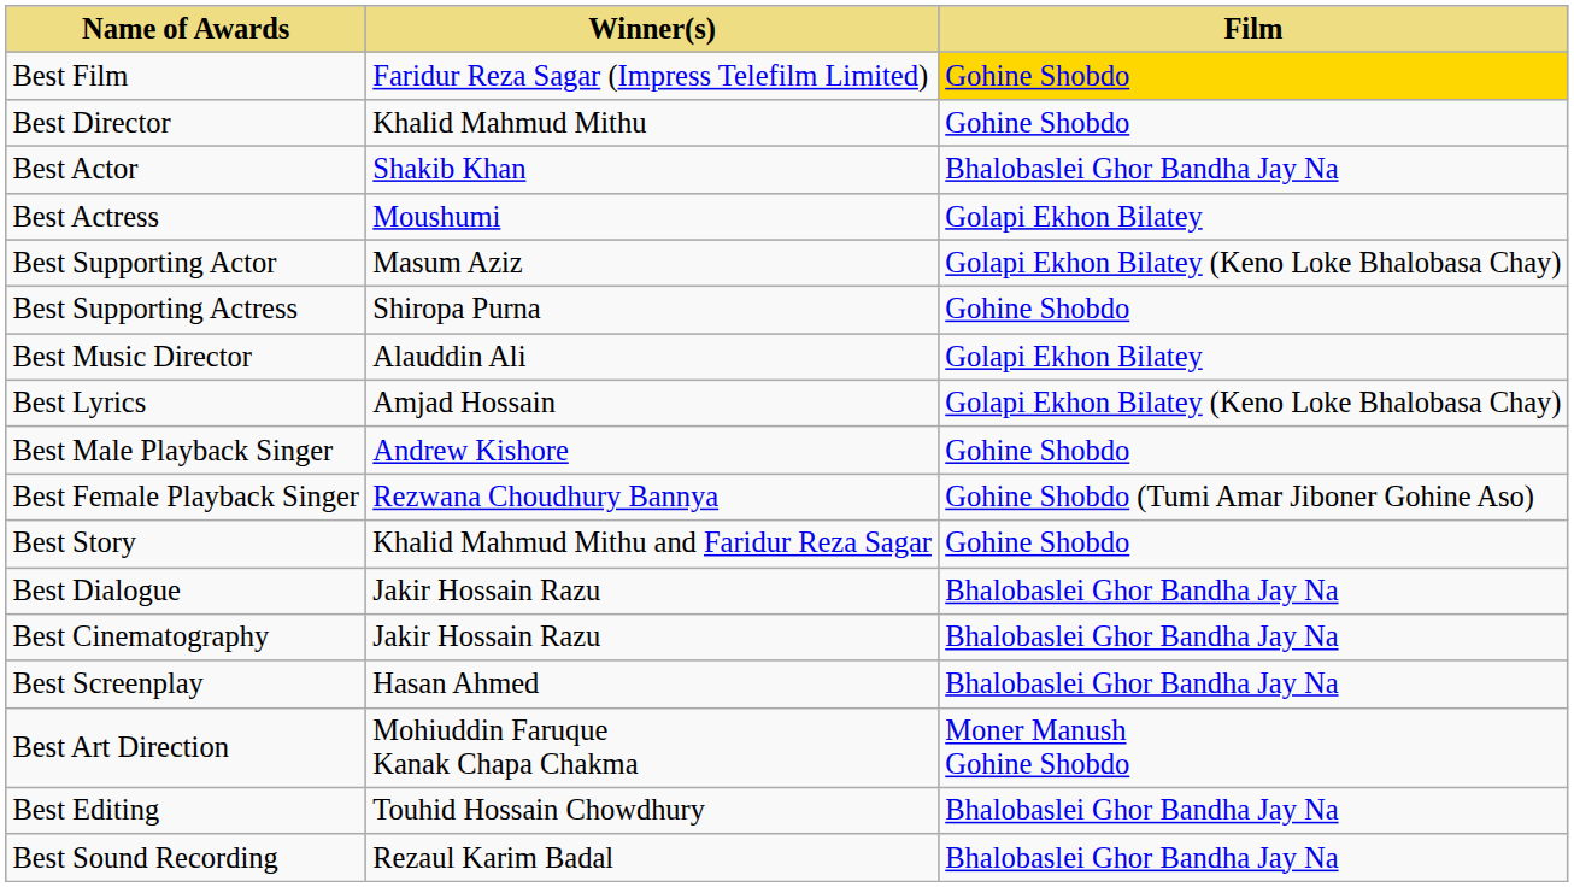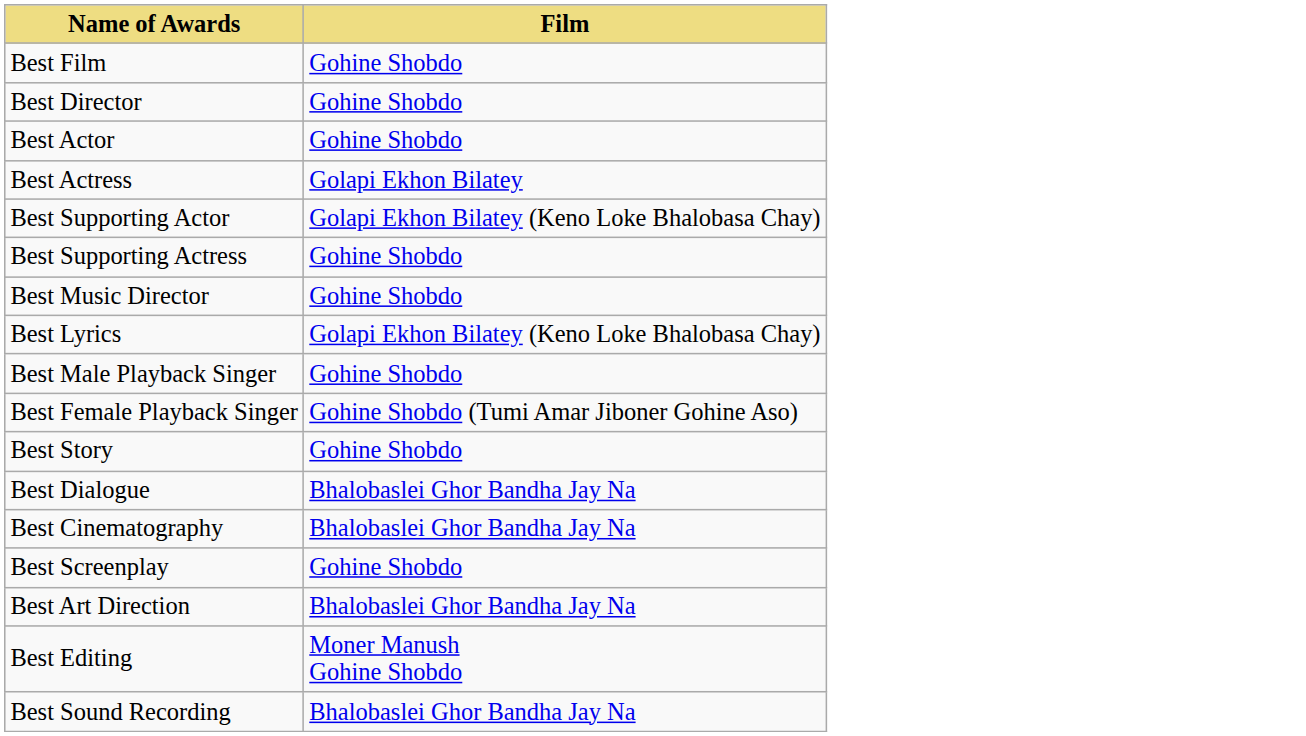 <table class="wikitable">
 <tr>
 <th style="background:#EEDD82;">Name of Awards</th>
-<th style="background:#EEDD82;">Winner(s)</th>
 <th style="background:#EEDD82;">Film</th>
 </tr>
 <tr>
 <td>Best Film</td>
-<td><a href='#'>Faridur Reza Sagar</a> (<a href='#'>Impress Telefilm Limited</a>)</td>
-<td style="background: gold;"><a href='#'>Gohine Shobdo</a></td>
+<td><a href='#'>Gohine Shobdo</a></td>
 </tr>
 <tr>
 <td>Best Director</td>
-<td>Khalid Mahmud Mithu</td>
 <td><a href='#'>Gohine Shobdo</a></td>
 </tr>
 <tr>
 <td>Best Actor</td>
-<td><a href='#'>Shakib Khan</a></td>
-<td><a href='#'>Bhalobaslei Ghor Bandha Jay Na</a></td>
+<td><a href='#'>Gohine Shobdo</a></td>
 </tr>
 <tr>
 <td>Best Actress</td>
-<td><a href='#'>Moushumi</a></td>
 <td><a href='#'>Golapi Ekhon Bilatey</a></td>
 </tr>
 <tr>
 <td>Best Supporting Actor</td>
-<td>Masum Aziz</td>
 <td><a href='#'>Golapi Ekhon Bilatey</a> (Keno Loke Bhalobasa Chay)</td>
 </tr>
 <tr>
 <td>Best Supporting Actress</td>
-<td>Shiropa Purna</td>
 <td><a href='#'>Gohine Shobdo</a></td>
 </tr>
 <tr>
 <td>Best Music Director</td>
-<td>Alauddin Ali</td>
-<td><a href='#'>Golapi Ekhon Bilatey</a></td>
+<td><a href='#'>Gohine Shobdo</a></td>
 </tr>
 <tr>
 <td>Best Lyrics</td>
-<td>Amjad Hossain</td>
 <td><a href='#'>Golapi Ekhon Bilatey</a> (Keno Loke Bhalobasa Chay)</td>
 </tr>
 <tr>
 <td>Best Male Playback Singer</td>
-<td><a href='#'>Andrew Kishore</a></td>
 <td><a href='#'>Gohine Shobdo</a></td>
 </tr>
 <tr>
 <td>Best Female Playback Singer</td>
-<td><a href='#'>Rezwana Choudhury Bannya</a></td>
 <td><a href='#'>Gohine Shobdo</a> (Tumi Amar Jiboner Gohine Aso)</td>
 </tr>
 <tr>
 <td>Best Story</td>
-<td>Khalid Mahmud Mithu and <a href='#'>Faridur Reza Sagar</a></td>
 <td><a href='#'>Gohine Shobdo</a></td>
 </tr>
 <tr>
 <td>Best Dialogue</td>
-<td>Jakir Hossain Razu</td>
 <td><a href='#'>Bhalobaslei Ghor Bandha Jay Na</a></td>
 </tr>
 <tr>
 <td>Best Cinematography</td>
-<td>Jakir Hossain Razu</td>
 <td><a href='#'>Bhalobaslei Ghor Bandha Jay Na</a></td>
 </tr>
 <tr>
 <td>Best Screenplay</td>
-<td>Hasan Ahmed</td>
+<td><a href='#'>Gohine Shobdo</a></td>
+</tr>
+<tr>
+<td>Best Art Direction</td>
 <td><a href='#'>Bhalobaslei Ghor Bandha Jay Na</a></td>
 </tr>
 <tr>
-<td>Best Art Direction</td>
-<td>Mohiuddin Faruque<br>Kanak Chapa Chakma</td>
+<td>Best Editing</td>
 <td><a href='#'>Moner Manush</a><br><a href='#'>Gohine Shobdo</a></td>
 </tr>
 <tr>
-<td>Best Editing</td>
-<td>Touhid Hossain Chowdhury</td>
-<td><a href='#'>Bhalobaslei Ghor Bandha Jay Na</a></td>
-</tr>
-<tr>
 <td>Best Sound Recording</td>
-<td>Rezaul Karim Badal</td>
 <td><a href='#'>Bhalobaslei Ghor Bandha Jay Na</a></td>
 </tr>
 </table>
